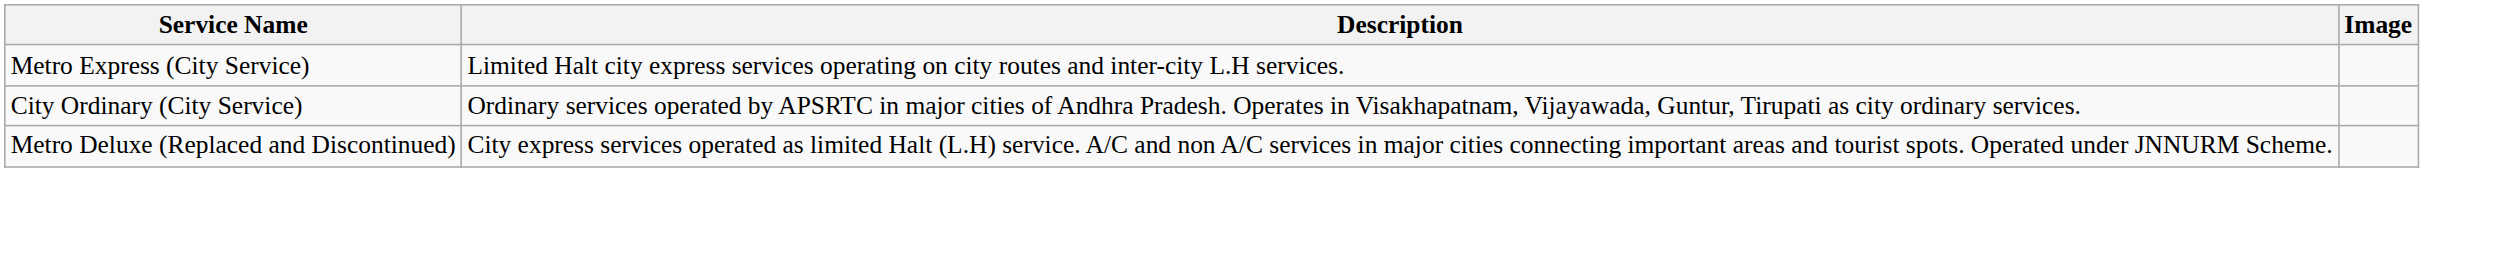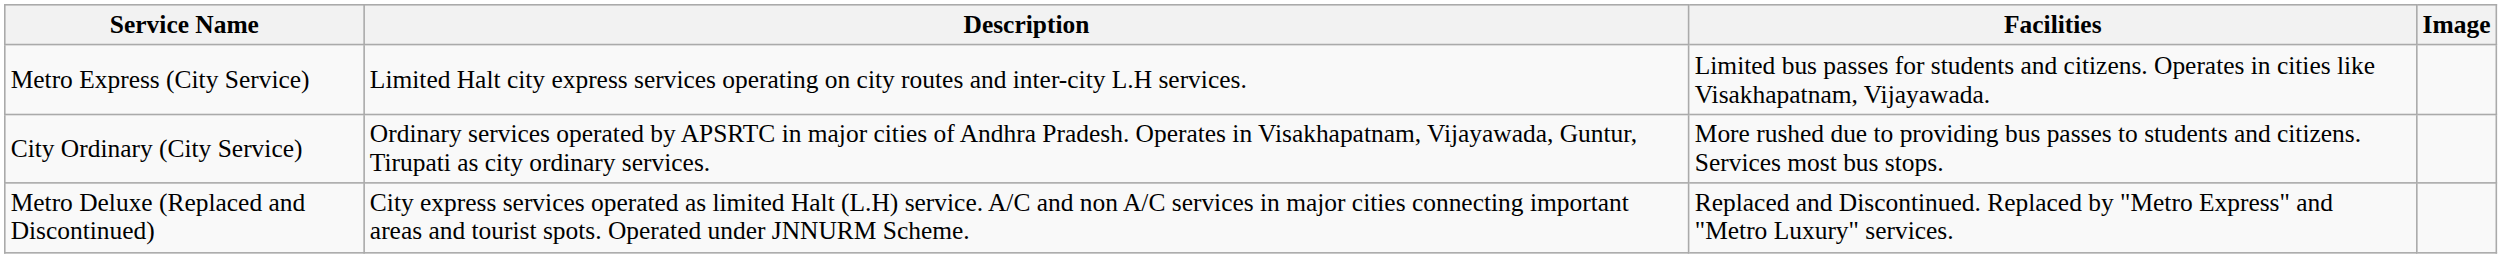 <table class="wikitable">
 <tr>
 <th>Service Name</th>
 <th>Description</th>
+<th>Facilities</th>
 <th>Image</th>
 </tr>
 <tr>
 <td>Metro Express (City Service)</td>
 <td>Limited Halt city express services operating on city routes and inter-city L.H services.</td>
+<td>Limited bus passes for students and citizens. Operates in cities like Visakhapatnam, Vijayawada.</td>
 <td></td>
 </tr>
 <tr>
 <td>City Ordinary (City Service)</td>
 <td>Ordinary services operated by APSRTC in major cities of Andhra Pradesh. Operates in Visakhapatnam, Vijayawada, Guntur, Tirupati as city ordinary services.</td>
+<td>More rushed due to providing bus passes to students and citizens. Services most bus stops.</td>
 <td></td>
 </tr>
 <tr>
 <td>Metro Deluxe (Replaced and Discontinued)</td>
 <td>City express services operated as limited Halt (L.H) service. A/C and non A/C services in major cities connecting important areas and tourist spots. Operated under JNNURM Scheme.</td>
+<td>Replaced and Discontinued. Replaced by "Metro Express" and "Metro Luxury" services.</td>
 <td></td>
 </tr>
 </table>
